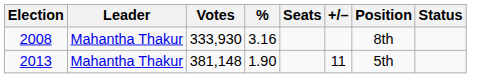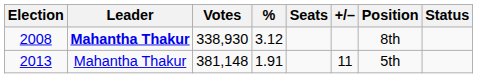 <table class=wikitable style=text-align:center>
 <tr>
 <th>Election</th>
 <th>Leader</th>
 <th>Votes</th>
 <th>%</th>
 <th>Seats</th>
 <th>+/–</th>
 <th>Position</th>
 <th>Status</th>
 </tr>
 <tr>
 <td><a href='#'>2008</a></td>
-<td><a href='#'>Mahantha Thakur</a></td>
-<td>333,930</td>
-<td>3.16</td>
+<td><strong><a href='#'>Mahantha Thakur</a></strong></td>
+<td>338,930</td>
+<td>3.12</td>
 <td></td>
 <td></td>
 <td> 8th</td>
 <td></td>
 </tr>
 <tr>
 <td><a href='#'>2013</a></td>
 <td><a href='#'>Mahantha Thakur</a></td>
 <td>381,148</td>
-<td>1.90</td>
+<td>1.91</td>
 <td></td>
 <td> 11</td>
 <td>5th</td>
 <td></td>
 </tr>
 </table>
